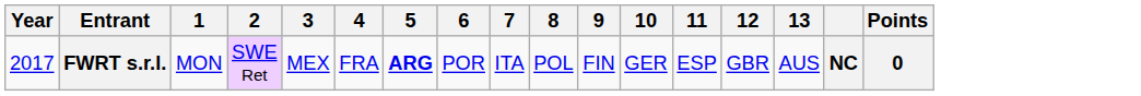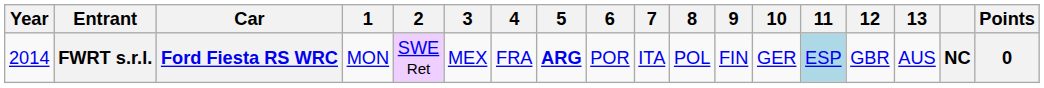 <table class="wikitable" border="1" style="text-align:center; font-size:85%;">
 <tr>
 <th>Year</th>
 <th>Entrant</th>
+<th>Car</th>
 <th>1</th>
 <th>2</th>
 <th>3</th>
 <th>4</th>
 <th>5</th>
 <th>6</th>
 <th>7</th>
 <th>8</th>
 <th>9</th>
 <th>10</th>
 <th>11</th>
 <th>12</th>
 <th>13</th>
 <th></th>
 <th>Points</th>
 </tr>
 <tr>
-<td><a href='#'>2017</a></td>
+<td><a href='#'>2014</a></td>
 <th nowrap>FWRT s.r.l.</th>
+<th nowrap><a href='#'>Ford Fiesta RS WRC</a></th>
 <td><a href='#'>MON</a></td>
 <td style="background:#EFCFFF;"><a href='#'>SWE</a><br><small>Ret</small></td>
 <td><a href='#'>MEX</a></td>
 <td><a href='#'>FRA</a></td>
 <td><strong><a href='#'>ARG</a></strong></td>
 <td><a href='#'>POR</a></td>
 <td><a href='#'>ITA</a></td>
 <td><a href='#'>POL</a></td>
 <td><a href='#'>FIN</a></td>
 <td><a href='#'>GER</a></td>
-<td><a href='#'>ESP</a></td>
+<td style="background: lightblue;"><a href='#'>ESP</a></td>
 <td><a href='#'>GBR</a></td>
 <td><a href='#'>AUS</a></td>
 <th>NC</th>
 <th>0</th>
 </tr>
 </table>
